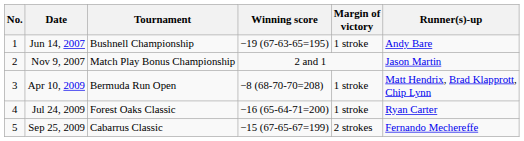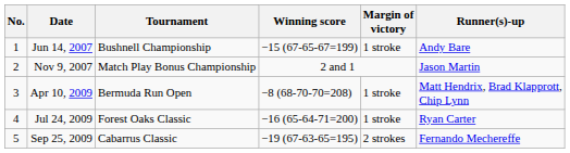 <table class="wikitable" style="font-size:95%;">
 <tr>
 <th>No.</th>
 <th>Date</th>
 <th>Tournament</th>
 <th>Winning score</th>
 <th>Margin of<br>victory</th>
 <th>Runner(s)-up</th>
 </tr>
 <tr>
 <td align=center>1</td>
 <td align=right>Jun 14, <a href='#'>2007</a></td>
 <td>Bushnell Championship</td>
-<td>−19 (67-63-65=195)</td>
+<td>−15 (67-65-67=199)</td>
 <td>1 stroke</td>
 <td> <a href='#'>Andy Bare</a></td>
 </tr>
 <tr>
 <td align=center>2</td>
 <td align=right>Nov 9, 2007</td>
 <td>Match Play Bonus Championship</td>
 <td colspan=2 align=center>2 and 1</td>
 <td> <a href='#'>Jason Martin</a></td>
 </tr>
 <tr>
 <td align=center>3</td>
 <td align=right>Apr 10, <a href='#'>2009</a></td>
 <td>Bermuda Run Open</td>
 <td>−8 (68-70-70=208)</td>
 <td>1 stroke</td>
 <td> <a href='#'>Matt Hendrix</a>,  <a href='#'>Brad Klapprott</a>,<br> <a href='#'>Chip Lynn</a></td>
 </tr>
 <tr>
 <td align=center>4</td>
 <td align=right>Jul 24, 2009</td>
 <td>Forest Oaks Classic</td>
 <td>−16 (65-64-71=200)</td>
 <td>1 stroke</td>
 <td> <a href='#'>Ryan Carter</a></td>
 </tr>
 <tr>
 <td align=center>5</td>
 <td align=right>Sep 25, 2009</td>
 <td>Cabarrus Classic</td>
-<td>−15 (67-65-67=199)</td>
+<td>−19 (67-63-65=195)</td>
 <td>2 strokes</td>
 <td> <a href='#'>Fernando Mechereffe</a></td>
 </tr>
 </table>
